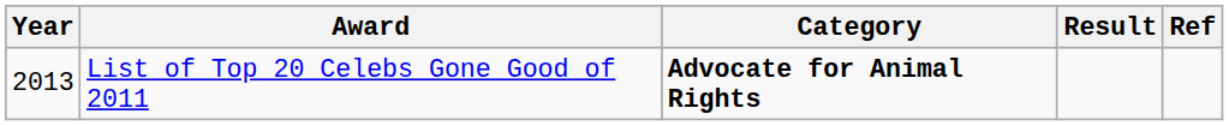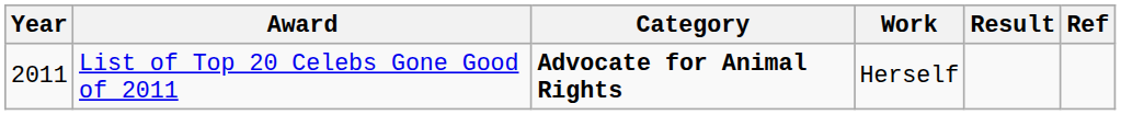 <table class="wikitable">
 <tr>
 <th>Year</th>
 <th>Award</th>
 <th>Category</th>
+<th>Work</th>
 <th>Result</th>
 <th>Ref</th>
 </tr>
 <tr>
-<td>2013</td>
+<td>2011</td>
 <td><a href='#'>List of Top 20 Celebs Gone Good of 2011</a></td>
 <td><strong>Advocate for Animal Rights</strong></td>
+<td>Herself</td>
 <td></td>
 <td></td>
 </tr>
 </table>
